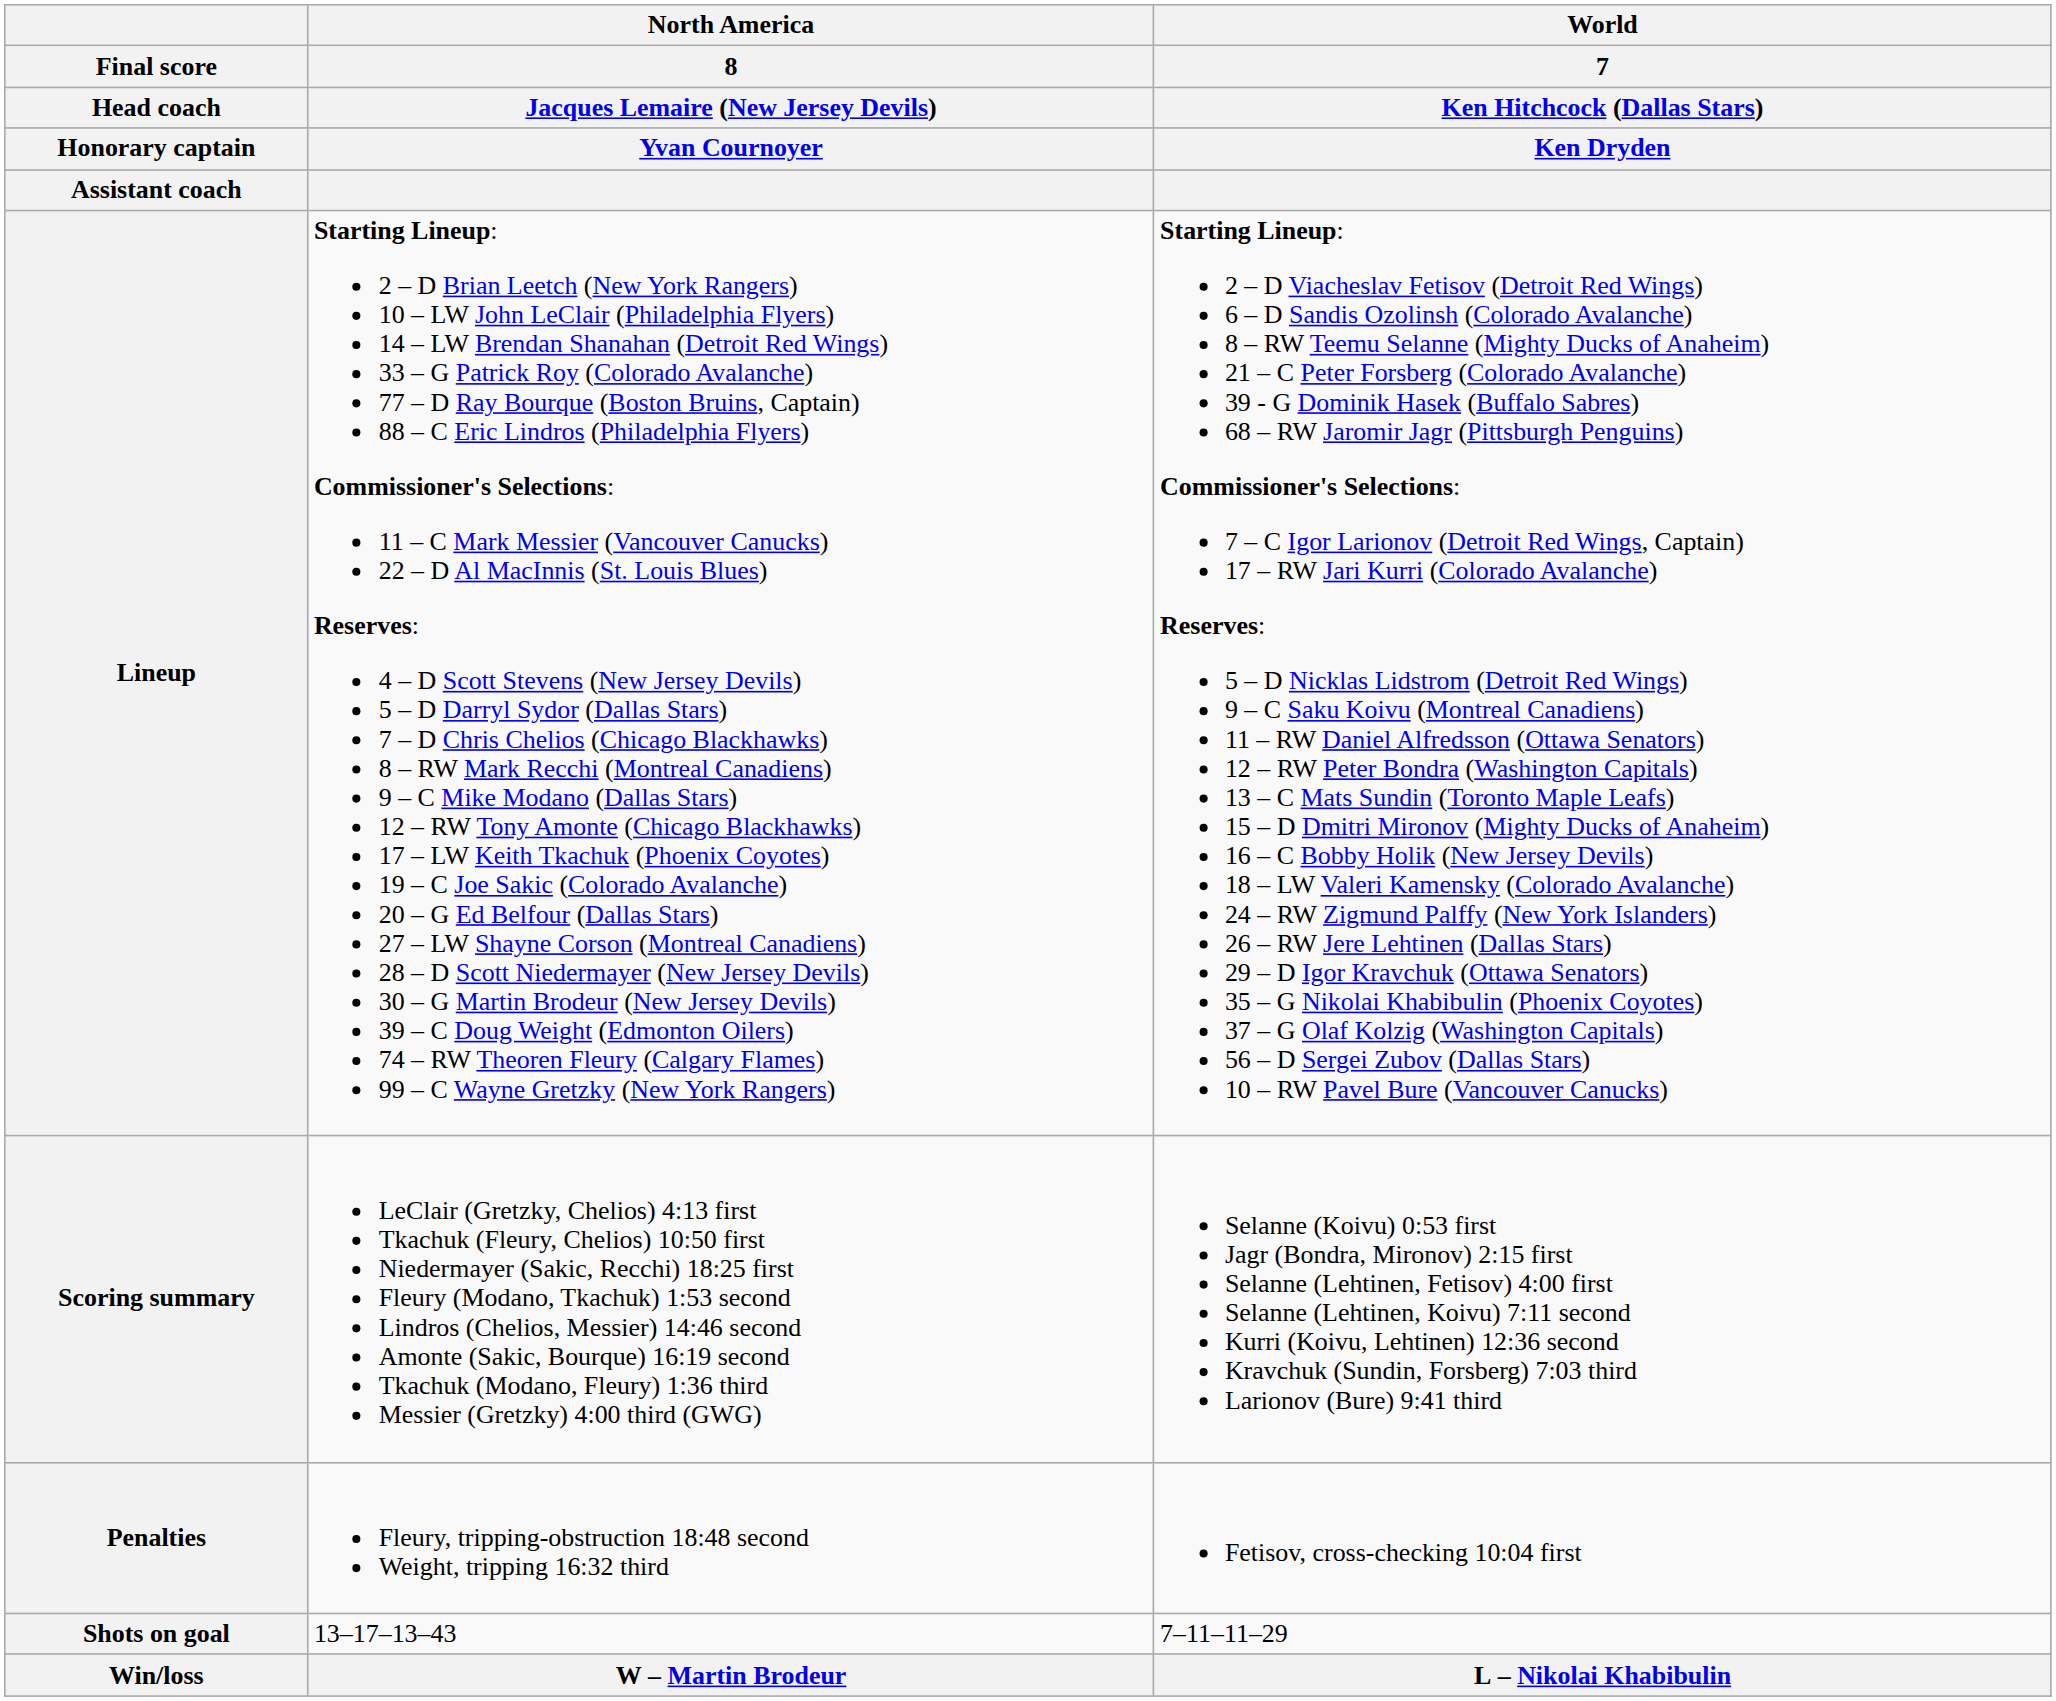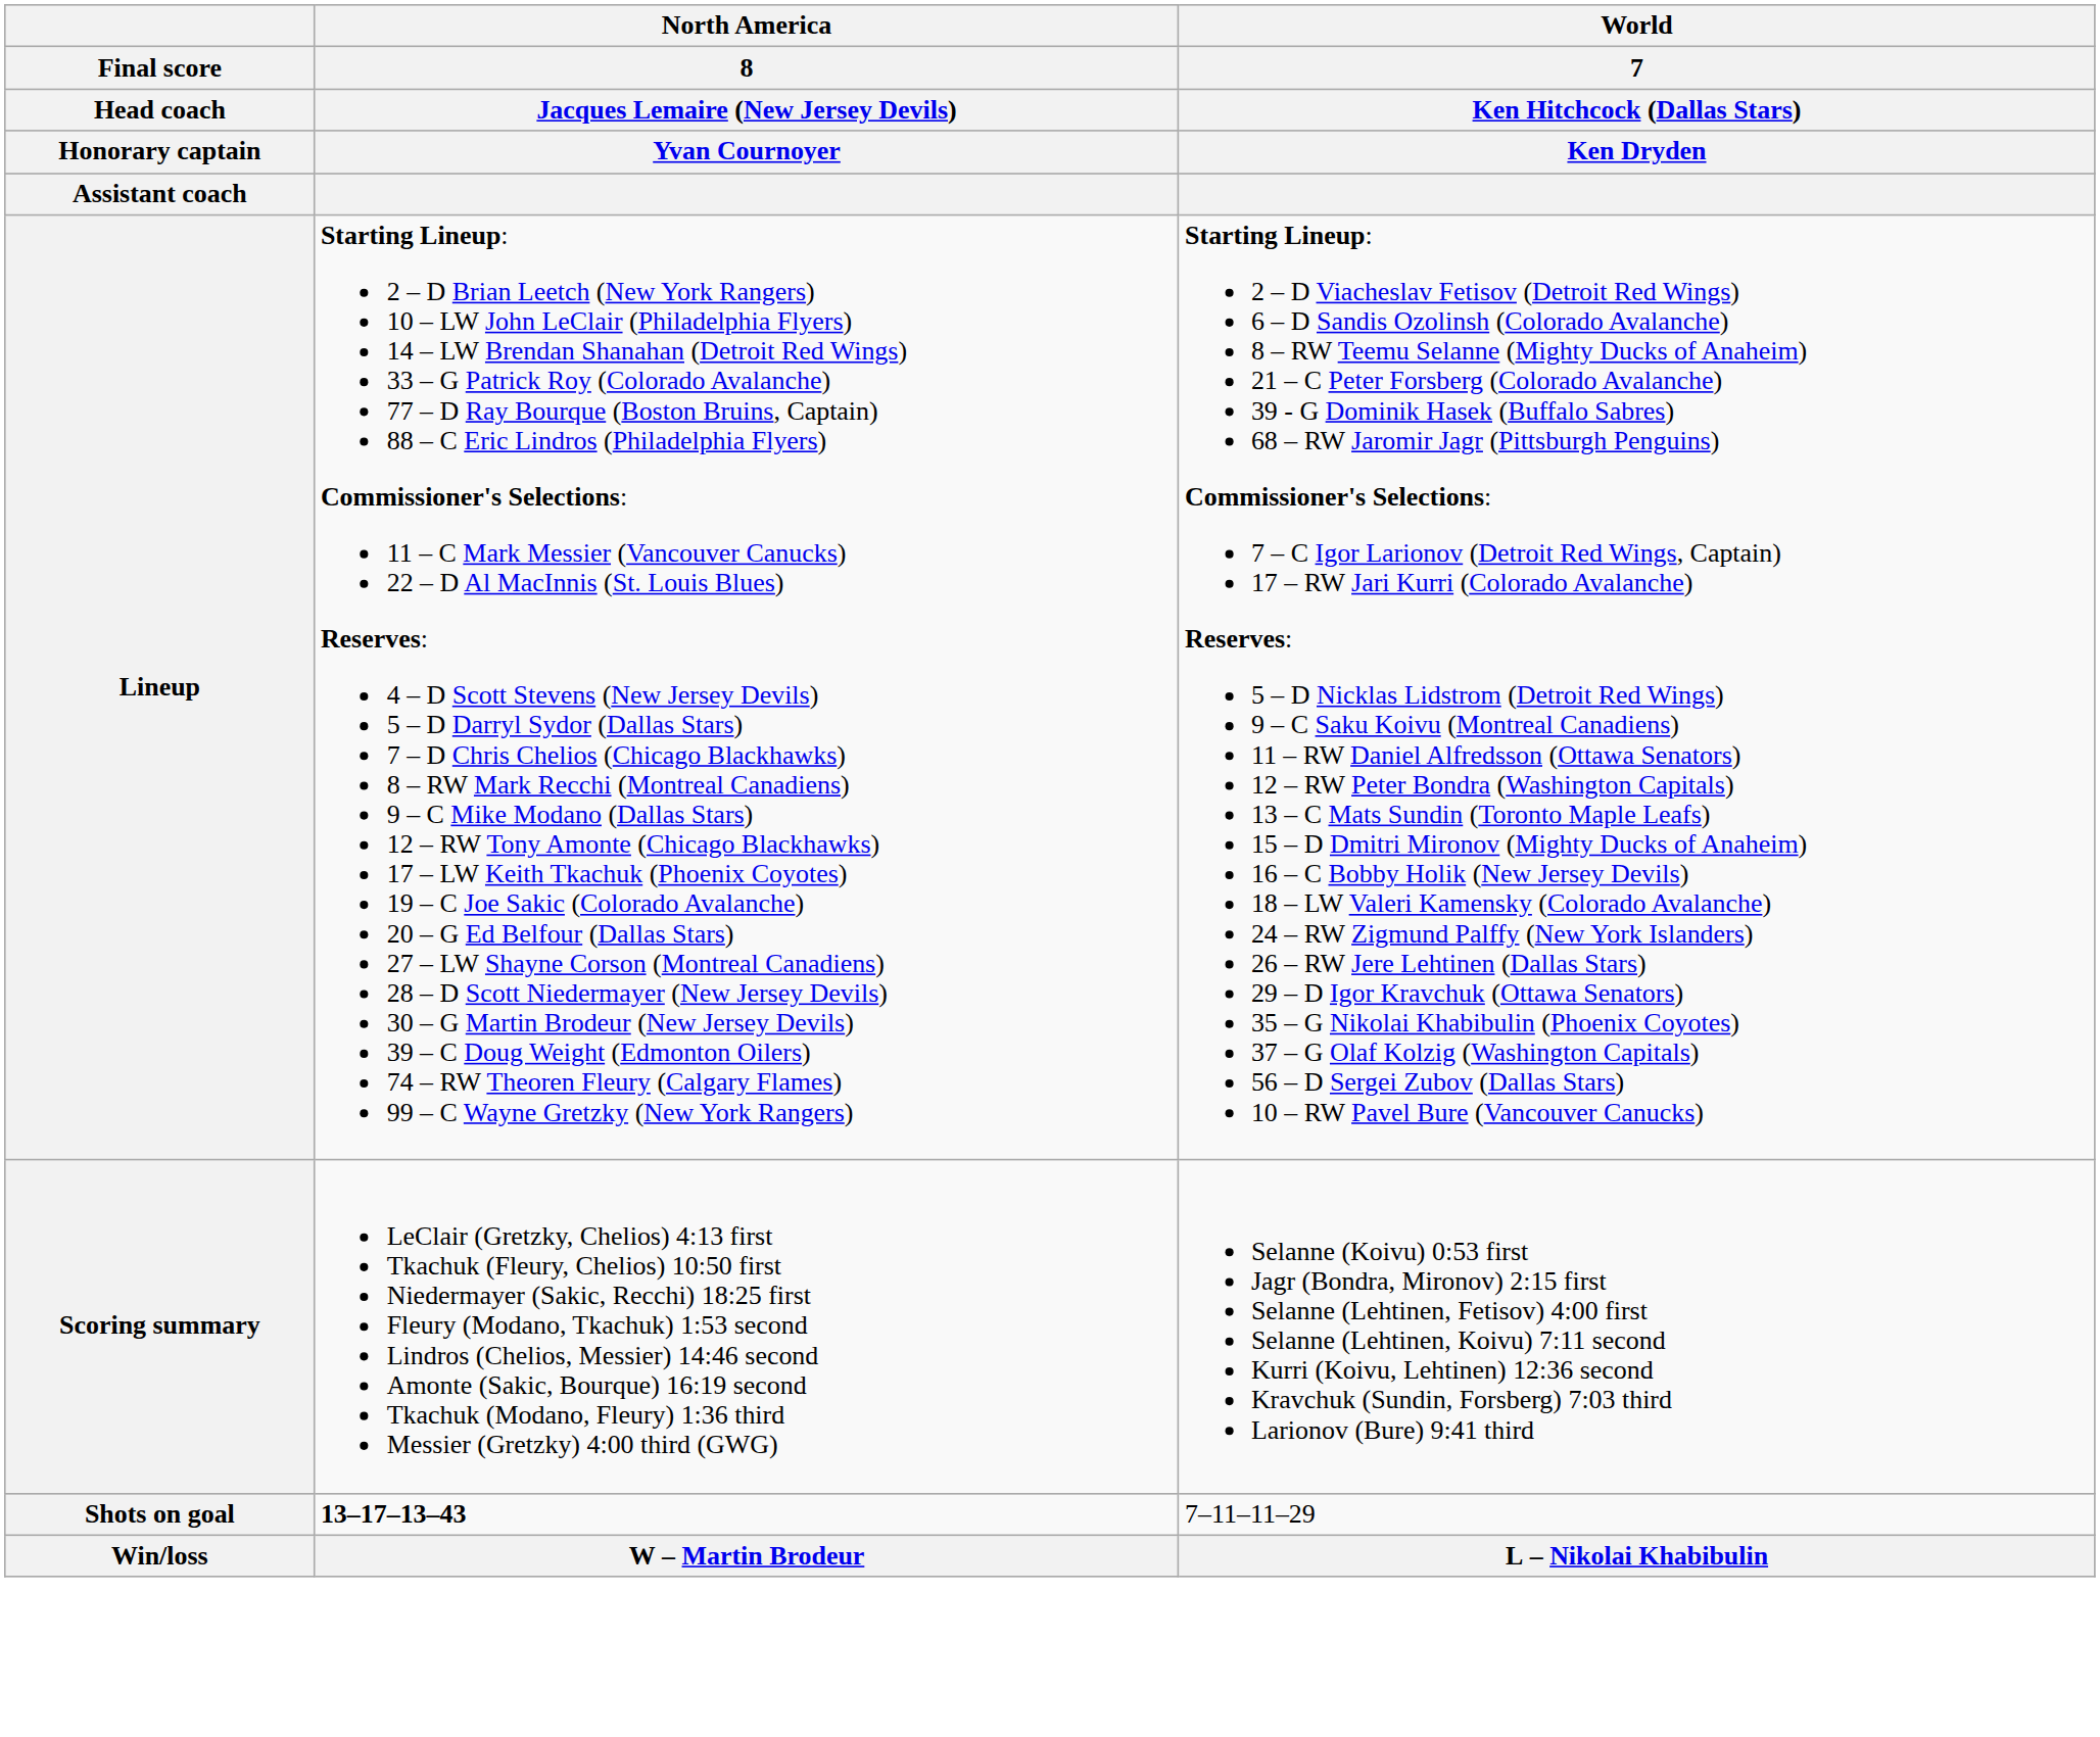 <table class="wikitable" style="width:100%">
 <tr>
 <th></th>
 <th>North America</th>
 <th>World</th>
 </tr>
 <tr>
 <th>Final score</th>
 <th>8</th>
 <th>7</th>
 </tr>
 <tr>
 <th>Head coach</th>
 <th> <a href='#'>Jacques Lemaire</a> (<a href='#'>New Jersey Devils</a>)</th>
 <th> <a href='#'>Ken Hitchcock</a> (<a href='#'>Dallas Stars</a>)</th>
 </tr>
 <tr>
 <th>Honorary captain</th>
 <th><a href='#'>Yvan Cournoyer</a></th>
 <th><a href='#'>Ken Dryden</a></th>
 </tr>
 <tr>
 <th>Assistant coach</th>
 <th></th>
 <th></th>
 </tr>
 <tr>
 <th>Lineup</th>
 <td><strong>Starting Lineup</strong>:<br><ul><li>2 –  D <a href='#'>Brian Leetch</a> (<a href='#'>New York Rangers</a>)</li><li>10 –  LW <a href='#'>John LeClair</a> (<a href='#'>Philadelphia Flyers</a>)</li><li>14 –  LW <a href='#'>Brendan Shanahan</a> (<a href='#'>Detroit Red Wings</a>)</li><li>33 –  G <a href='#'>Patrick Roy</a> (<a href='#'>Colorado Avalanche</a>)</li><li>77 –  D <a href='#'>Ray Bourque</a> (<a href='#'>Boston Bruins</a>, Captain)</li><li>88 –  C <a href='#'>Eric Lindros</a> (<a href='#'>Philadelphia Flyers</a>)</li></ul><strong>Commissioner's Selections</strong>:<ul><li>11 –  C <a href='#'>Mark Messier</a> (<a href='#'>Vancouver Canucks</a>)</li><li>22 –  D <a href='#'>Al MacInnis</a> (<a href='#'>St. Louis Blues</a>)</li></ul><strong>Reserves</strong>:<ul><li>4 –  D <a href='#'>Scott Stevens</a> (<a href='#'>New Jersey Devils</a>)</li><li>5 –  D <a href='#'>Darryl Sydor</a> (<a href='#'>Dallas Stars</a>)</li><li>7 –  D <a href='#'>Chris Chelios</a> (<a href='#'>Chicago Blackhawks</a>)</li><li>8 –  RW <a href='#'>Mark Recchi</a> (<a href='#'>Montreal Canadiens</a>)</li><li>9 –  C <a href='#'>Mike Modano</a> (<a href='#'>Dallas Stars</a>)</li><li>12 –  RW <a href='#'>Tony Amonte</a> (<a href='#'>Chicago Blackhawks</a>)</li><li>17 –  LW <a href='#'>Keith Tkachuk</a> (<a href='#'>Phoenix Coyotes</a>)</li><li>19 –  C <a href='#'>Joe Sakic</a> (<a href='#'>Colorado Avalanche</a>)</li><li>20 –  G <a href='#'>Ed Belfour</a> (<a href='#'>Dallas Stars</a>)</li><li>27 –  LW <a href='#'>Shayne Corson</a> (<a href='#'>Montreal Canadiens</a>)</li><li>28 –  D <a href='#'>Scott Niedermayer</a> (<a href='#'>New Jersey Devils</a>)</li><li>30 –  G <a href='#'>Martin Brodeur</a> (<a href='#'>New Jersey Devils</a>)</li><li>39 –  C <a href='#'>Doug Weight</a> (<a href='#'>Edmonton Oilers</a>)</li><li>74 –  RW <a href='#'>Theoren Fleury</a> (<a href='#'>Calgary Flames</a>)</li><li>99 –  C <a href='#'>Wayne Gretzky</a> (<a href='#'>New York Rangers</a>)</li></ul></td>
 <td><strong>Starting Lineup</strong>:<br><ul><li>2 –  D <a href='#'>Viacheslav Fetisov</a> (<a href='#'>Detroit Red Wings</a>)</li><li>6 –  D <a href='#'>Sandis Ozolinsh</a> (<a href='#'>Colorado Avalanche</a>)</li><li>8 –  RW <a href='#'>Teemu Selanne</a> (<a href='#'>Mighty Ducks of Anaheim</a>)</li><li>21 –  C <a href='#'>Peter Forsberg</a> (<a href='#'>Colorado Avalanche</a>)</li><li>39 -  G <a href='#'>Dominik Hasek</a> (<a href='#'>Buffalo Sabres</a>)</li><li>68 –  RW <a href='#'>Jaromir Jagr</a> (<a href='#'>Pittsburgh Penguins</a>)</li></ul><strong>Commissioner's Selections</strong>:<ul><li>7 –  C <a href='#'>Igor Larionov</a> (<a href='#'>Detroit Red Wings</a>, Captain)</li><li>17 –  RW <a href='#'>Jari Kurri</a> (<a href='#'>Colorado Avalanche</a>)</li></ul><strong>Reserves</strong>:<ul><li>5 –  D <a href='#'>Nicklas Lidstrom</a> (<a href='#'>Detroit Red Wings</a>)</li><li>9 –  C <a href='#'>Saku Koivu</a> (<a href='#'>Montreal Canadiens</a>)</li><li>11 –  RW <a href='#'>Daniel Alfredsson</a> (<a href='#'>Ottawa Senators</a>)</li><li>12 –  RW <a href='#'>Peter Bondra</a> (<a href='#'>Washington Capitals</a>)</li><li>13 –  C <a href='#'>Mats Sundin</a> (<a href='#'>Toronto Maple Leafs</a>)</li><li>15 –  D <a href='#'>Dmitri Mironov</a> (<a href='#'>Mighty Ducks of Anaheim</a>)</li><li>16 –  C <a href='#'>Bobby Holik</a> (<a href='#'>New Jersey Devils</a>)</li><li>18 –  LW <a href='#'>Valeri Kamensky</a> (<a href='#'>Colorado Avalanche</a>)</li><li>24 –  RW <a href='#'>Zigmund Palffy</a> (<a href='#'>New York Islanders</a>)</li><li>26 –  RW <a href='#'>Jere Lehtinen</a> (<a href='#'>Dallas Stars</a>)</li><li>29 –  D <a href='#'>Igor Kravchuk</a> (<a href='#'>Ottawa Senators</a>)</li><li>35 –  G <a href='#'>Nikolai Khabibulin</a> (<a href='#'>Phoenix Coyotes</a>)</li><li>37 –  G <a href='#'>Olaf Kolzig</a> (<a href='#'>Washington Capitals</a>)</li><li>56 –  D <a href='#'>Sergei Zubov</a> (<a href='#'>Dallas Stars</a>)</li><li>10 –  RW <a href='#'>Pavel Bure</a> (<a href='#'>Vancouver Canucks</a>)</li></ul></td>
 </tr>
 <tr>
 <th>Scoring summary</th>
 <td><br><ul><li>LeClair (Gretzky, Chelios) 4:13 first</li><li>Tkachuk (Fleury, Chelios) 10:50 first</li><li>Niedermayer (Sakic, Recchi) 18:25 first</li><li>Fleury (Modano, Tkachuk) 1:53 second</li><li>Lindros (Chelios, Messier) 14:46 second</li><li>Amonte (Sakic, Bourque) 16:19 second</li><li>Tkachuk (Modano, Fleury) 1:36 third</li><li>Messier (Gretzky) 4:00 third (GWG)</li></ul></td>
 <td><br><ul><li>Selanne (Koivu) 0:53 first</li><li>Jagr (Bondra, Mironov) 2:15 first</li><li>Selanne (Lehtinen, Fetisov) 4:00 first</li><li>Selanne (Lehtinen, Koivu) 7:11 second</li><li>Kurri (Koivu, Lehtinen) 12:36 second</li><li>Kravchuk (Sundin, Forsberg) 7:03 third</li><li>Larionov (Bure) 9:41 third</li></ul></td>
 </tr>
 <tr>
-<th>Penalties</th>
-<td><br><ul><li>Fleury, tripping-obstruction 18:48 second</li><li>Weight, tripping 16:32 third</li></ul></td>
-<td><br><ul><li>Fetisov, cross-checking 10:04 first</li></ul></td>
-</tr>
-<tr>
 <th>Shots on goal</th>
-<td>13–17–13–43</td>
+<td><strong>13–17–13–43</strong></td>
 <td>7–11–11–29</td>
 </tr>
 <tr>
 <th>Win/loss</th>
 <th><strong>W</strong> – <a href='#'>Martin Brodeur</a></th>
 <th><strong>L</strong> – <a href='#'>Nikolai Khabibulin</a></th>
 </tr>
 </table>
